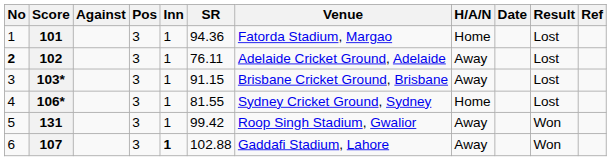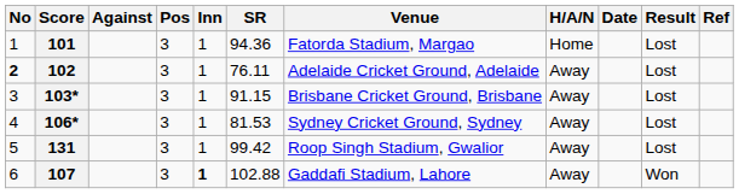 <table class="wikitable sortable">
 <tr>
 <th>No</th>
 <th>Score</th>
 <th>Against</th>
 <th>Pos</th>
 <th>Inn</th>
 <th>SR</th>
 <th>Venue</th>
 <th>H/A/N</th>
 <th>Date</th>
 <th>Result</th>
 <th>Ref</th>
 </tr>
 <tr>
 <td>1</td>
 <th scope="row">101</th>
 <td></td>
 <td>3</td>
 <td>1</td>
 <td>94.36</td>
 <td><a href='#'>Fatorda Stadium</a>, <a href='#'>Margao</a></td>
 <td>Home</td>
 <td></td>
 <td>Lost</td>
 <td></td>
 </tr>
 <tr>
 <td><strong>2</strong></td>
 <th scope="row">102</th>
 <td></td>
 <td>3</td>
 <td>1</td>
 <td>76.11</td>
 <td><a href='#'>Adelaide Cricket Ground</a>, <a href='#'>Adelaide</a></td>
 <td>Away</td>
 <td></td>
 <td>Lost</td>
 <td></td>
 </tr>
 <tr>
 <td>3</td>
 <th scope="row">103* </th>
 <td></td>
 <td>3</td>
 <td>1</td>
 <td>91.15</td>
 <td><a href='#'>Brisbane Cricket Ground</a>, <a href='#'>Brisbane</a></td>
 <td>Away</td>
 <td></td>
 <td>Lost</td>
 <td></td>
 </tr>
 <tr>
 <td>4</td>
 <th scope="row">106*</th>
 <td></td>
 <td>3</td>
 <td>1</td>
-<td>81.55</td>
+<td>81.53</td>
 <td><a href='#'>Sydney Cricket Ground</a>, <a href='#'>Sydney</a></td>
-<td>Home</td>
+<td>Away</td>
 <td></td>
 <td>Lost</td>
 <td></td>
 </tr>
 <tr>
 <td>5</td>
 <th scope="row">131 </th>
 <td></td>
 <td>3</td>
 <td>1</td>
 <td>99.42</td>
 <td><a href='#'>Roop Singh Stadium</a>, <a href='#'>Gwalior</a></td>
 <td>Away</td>
 <td></td>
-<td>Won</td>
+<td>Lost</td>
 <td></td>
 </tr>
 <tr>
 <td>6</td>
 <th scope="row">107 </th>
 <td></td>
 <td>3</td>
 <td><strong>1</strong></td>
 <td>102.88</td>
 <td><a href='#'>Gaddafi Stadium</a>, <a href='#'>Lahore</a></td>
 <td>Away</td>
 <td></td>
 <td>Won</td>
 <td></td>
 </tr>
 </table>
